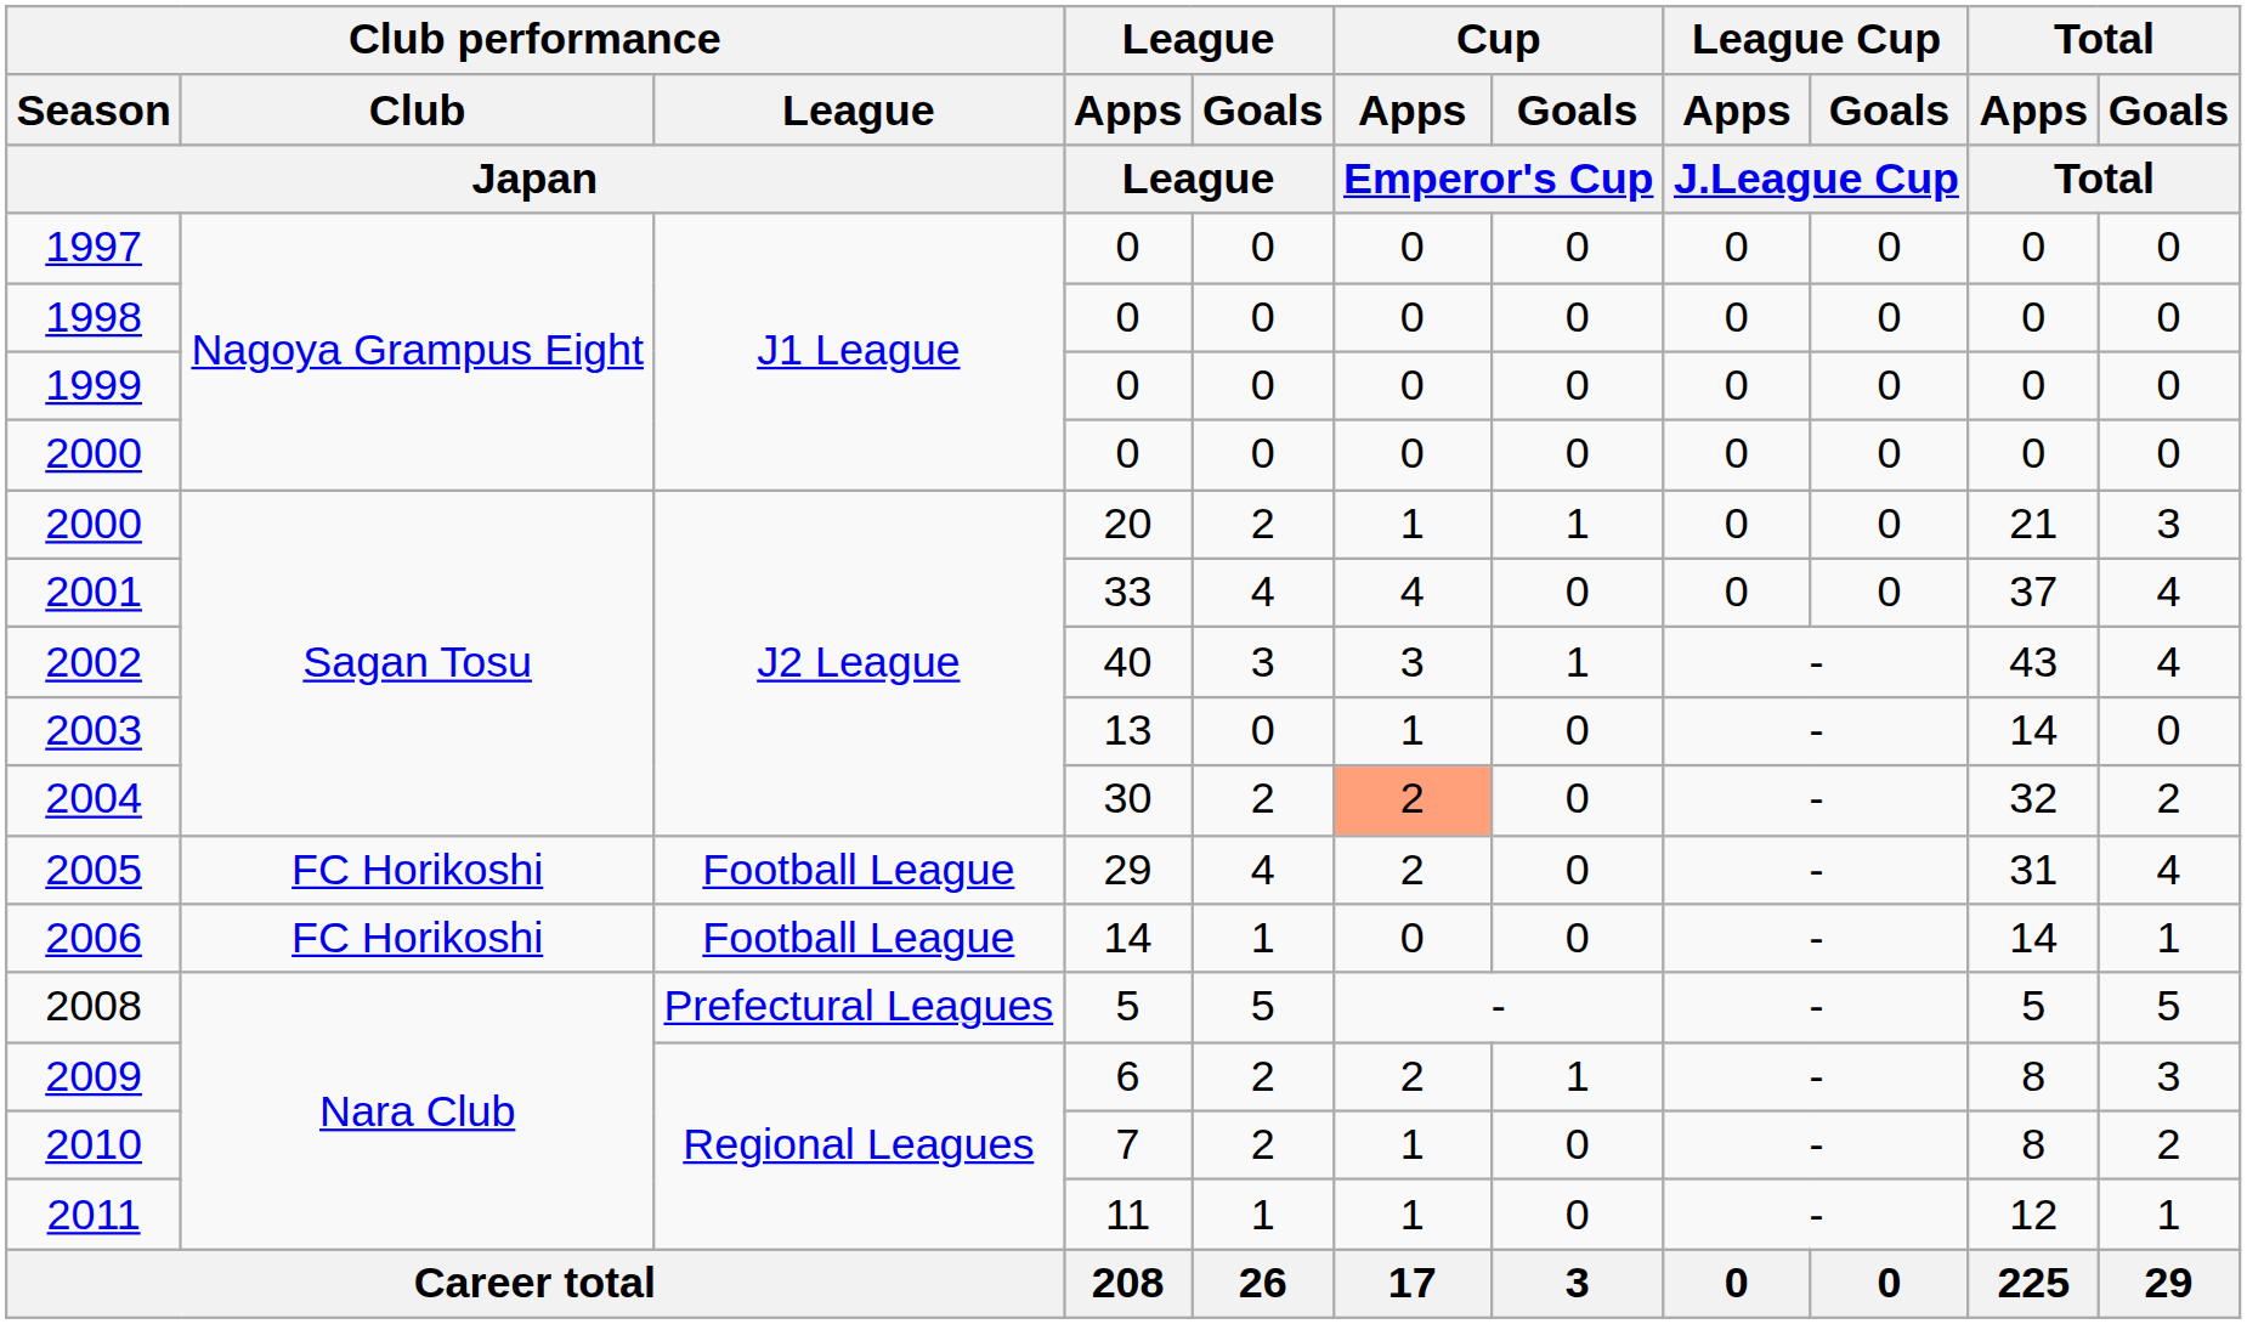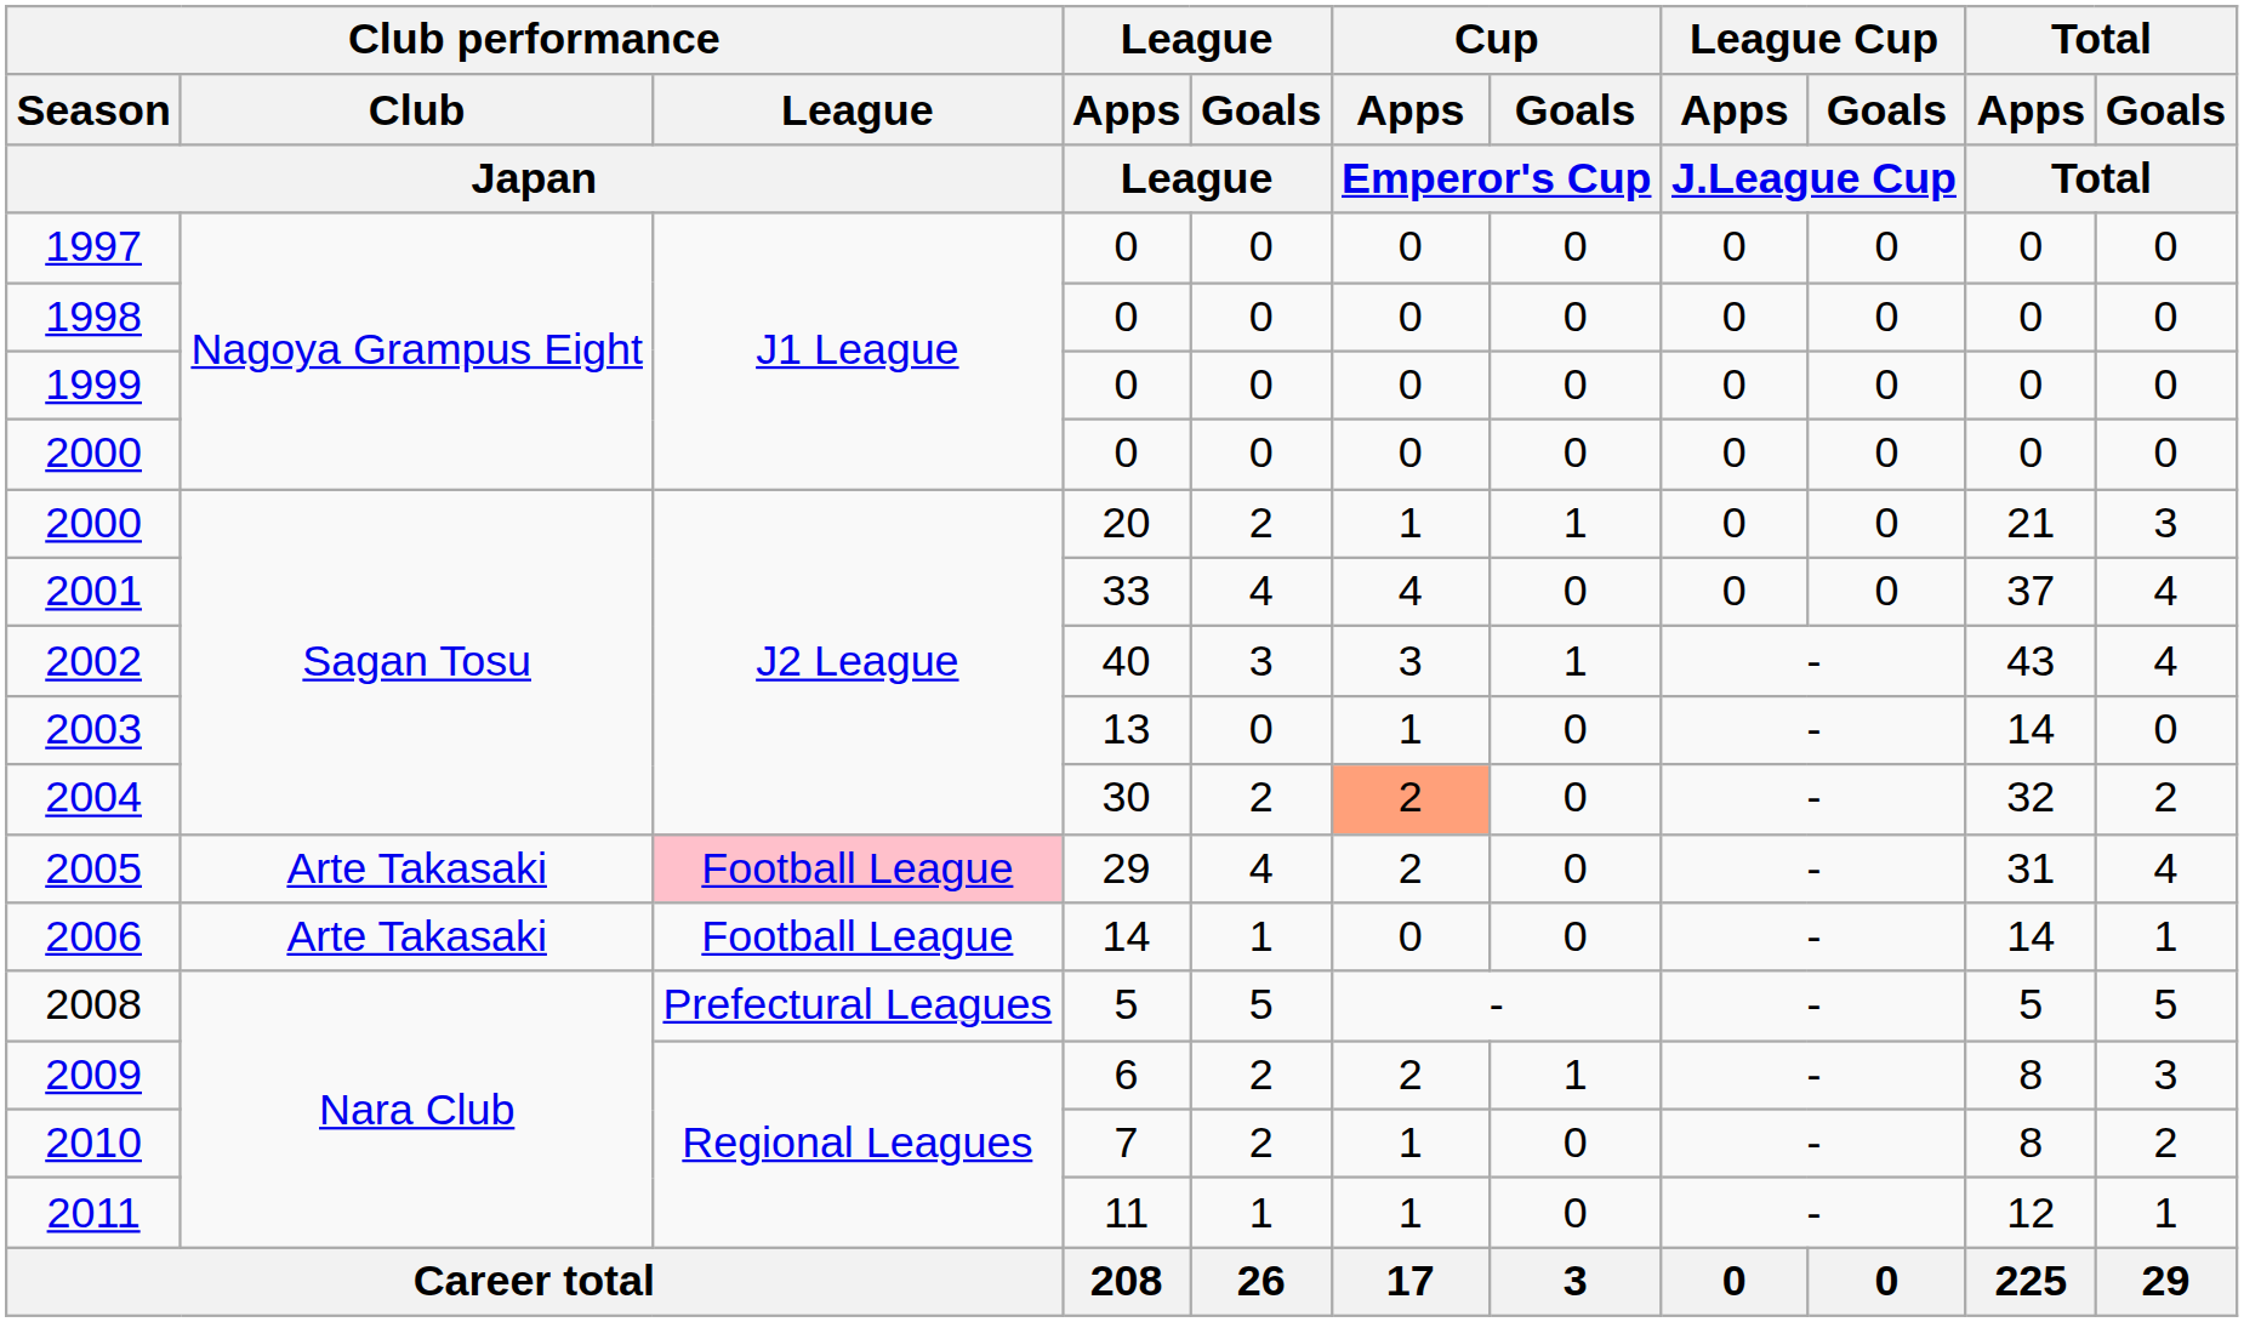 <table class="wikitable" style="text-align:center">
 <tr>
 <th colspan=3>Club performance</th>
 <th colspan=2>League</th>
 <th colspan=2>Cup</th>
 <th colspan=2>League Cup</th>
 <th colspan=2>Total</th>
 </tr>
 <tr>
 <th>Season</th>
 <th>Club</th>
 <th>League</th>
 <th>Apps</th>
 <th>Goals</th>
 <th>Apps</th>
 <th>Goals</th>
 <th>Apps</th>
 <th>Goals</th>
 <th>Apps</th>
 <th>Goals</th>
 </tr>
 <tr>
 <th colspan=3>Japan</th>
 <th colspan=2>League</th>
 <th colspan=2><a href='#'>Emperor's Cup</a></th>
 <th colspan=2><a href='#'>J.League Cup</a></th>
 <th colspan=2>Total</th>
 </tr>
 <tr>
 <td><a href='#'>1997</a></td>
 <td rowspan="4"><a href='#'>Nagoya Grampus Eight</a></td>
 <td rowspan="4"><a href='#'>J1 League</a></td>
 <td>0</td>
 <td>0</td>
 <td>0</td>
 <td>0</td>
 <td>0</td>
 <td>0</td>
 <td>0</td>
 <td>0</td>
 </tr>
 <tr>
 <td><a href='#'>1998</a></td>
 <td>0</td>
 <td>0</td>
 <td>0</td>
 <td>0</td>
 <td>0</td>
 <td>0</td>
 <td>0</td>
 <td>0</td>
 </tr>
 <tr>
 <td><a href='#'>1999</a></td>
 <td>0</td>
 <td>0</td>
 <td>0</td>
 <td>0</td>
 <td>0</td>
 <td>0</td>
 <td>0</td>
 <td>0</td>
 </tr>
 <tr>
 <td><a href='#'>2000</a></td>
 <td>0</td>
 <td>0</td>
 <td>0</td>
 <td>0</td>
 <td>0</td>
 <td>0</td>
 <td>0</td>
 <td>0</td>
 </tr>
 <tr>
 <td><a href='#'>2000</a></td>
 <td rowspan="5"><a href='#'>Sagan Tosu</a></td>
 <td rowspan="5"><a href='#'>J2 League</a></td>
 <td>20</td>
 <td>2</td>
 <td>1</td>
 <td>1</td>
 <td>0</td>
 <td>0</td>
 <td>21</td>
 <td>3</td>
 </tr>
 <tr>
 <td><a href='#'>2001</a></td>
 <td>33</td>
 <td>4</td>
 <td>4</td>
 <td>0</td>
 <td>0</td>
 <td>0</td>
 <td>37</td>
 <td>4</td>
 </tr>
 <tr>
 <td><a href='#'>2002</a></td>
 <td>40</td>
 <td>3</td>
 <td>3</td>
 <td>1</td>
 <td colspan="2">-</td>
 <td>43</td>
 <td>4</td>
 </tr>
 <tr>
 <td><a href='#'>2003</a></td>
 <td>13</td>
 <td>0</td>
 <td>1</td>
 <td>0</td>
 <td colspan="2">-</td>
 <td>14</td>
 <td>0</td>
 </tr>
 <tr>
 <td><a href='#'>2004</a></td>
 <td>30</td>
 <td>2</td>
 <td style="background: lightsalmon;">2</td>
 <td>0</td>
 <td colspan="2">-</td>
 <td>32</td>
 <td>2</td>
 </tr>
 <tr>
 <td><a href='#'>2005</a></td>
-<td><a href='#'>FC Horikoshi</a></td>
-<td><a href='#'>Football League</a></td>
+<td><a href='#'>Arte Takasaki</a></td>
+<td style="background: pink;"><a href='#'>Football League</a></td>
 <td>29</td>
 <td>4</td>
 <td>2</td>
 <td>0</td>
 <td colspan="2">-</td>
 <td>31</td>
 <td>4</td>
 </tr>
 <tr>
 <td><a href='#'>2006</a></td>
-<td><a href='#'>FC Horikoshi</a></td>
+<td><a href='#'>Arte Takasaki</a></td>
 <td><a href='#'>Football League</a></td>
 <td>14</td>
 <td>1</td>
 <td>0</td>
 <td>0</td>
 <td colspan="2">-</td>
 <td>14</td>
 <td>1</td>
 </tr>
 <tr>
 <td>2008</td>
 <td rowspan="4"><a href='#'>Nara Club</a></td>
 <td><a href='#'>Prefectural Leagues</a></td>
 <td>5</td>
 <td>5</td>
 <td colspan="2">-</td>
 <td colspan="2">-</td>
 <td>5</td>
 <td>5</td>
 </tr>
 <tr>
 <td><a href='#'>2009</a></td>
 <td rowspan="3"><a href='#'>Regional Leagues</a></td>
 <td>6</td>
 <td>2</td>
 <td>2</td>
 <td>1</td>
 <td colspan="2">-</td>
 <td>8</td>
 <td>3</td>
 </tr>
 <tr>
 <td><a href='#'>2010</a></td>
 <td>7</td>
 <td>2</td>
 <td>1</td>
 <td>0</td>
 <td colspan="2">-</td>
 <td>8</td>
 <td>2</td>
 </tr>
 <tr>
 <td><a href='#'>2011</a></td>
 <td>11</td>
 <td>1</td>
 <td>1</td>
 <td>0</td>
 <td colspan="2">-</td>
 <td>12</td>
 <td>1</td>
 </tr>
 <tr>
 <th colspan=3>Career total</th>
 <th>208</th>
 <th>26</th>
 <th>17</th>
 <th>3</th>
 <th>0</th>
 <th>0</th>
 <th>225</th>
 <th>29</th>
 </tr>
 </table>
